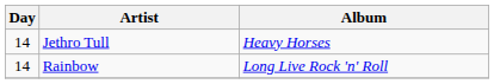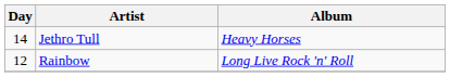 <table class="wikitable" border="1">
 <tr>
 <th>Day</th>
 <th width="200">Artist</th>
 <th width="250">Album</th>
 </tr>
 <tr>
 <td style="text-align:center;" rowspan="1">14</td>
 <td><a href='#'>Jethro Tull</a></td>
 <td><em><a href='#'>Heavy Horses</a></em></td>
 </tr>
 <tr>
-<td style="text-align:center;" rowspan="1">14</td>
+<td style="text-align:center;" rowspan="1">12</td>
 <td><a href='#'>Rainbow</a></td>
 <td><em><a href='#'>Long Live Rock 'n' Roll</a></em></td>
 </tr>
 <tr>
 </tr>
 </table>
